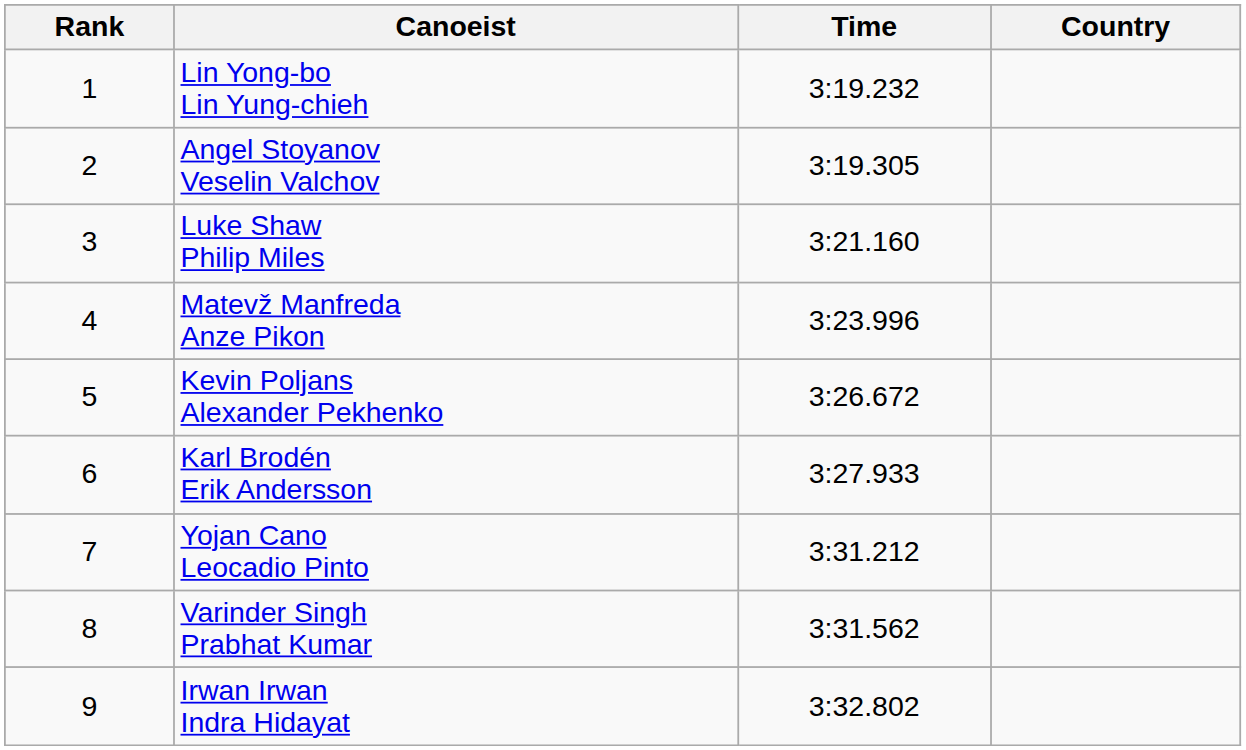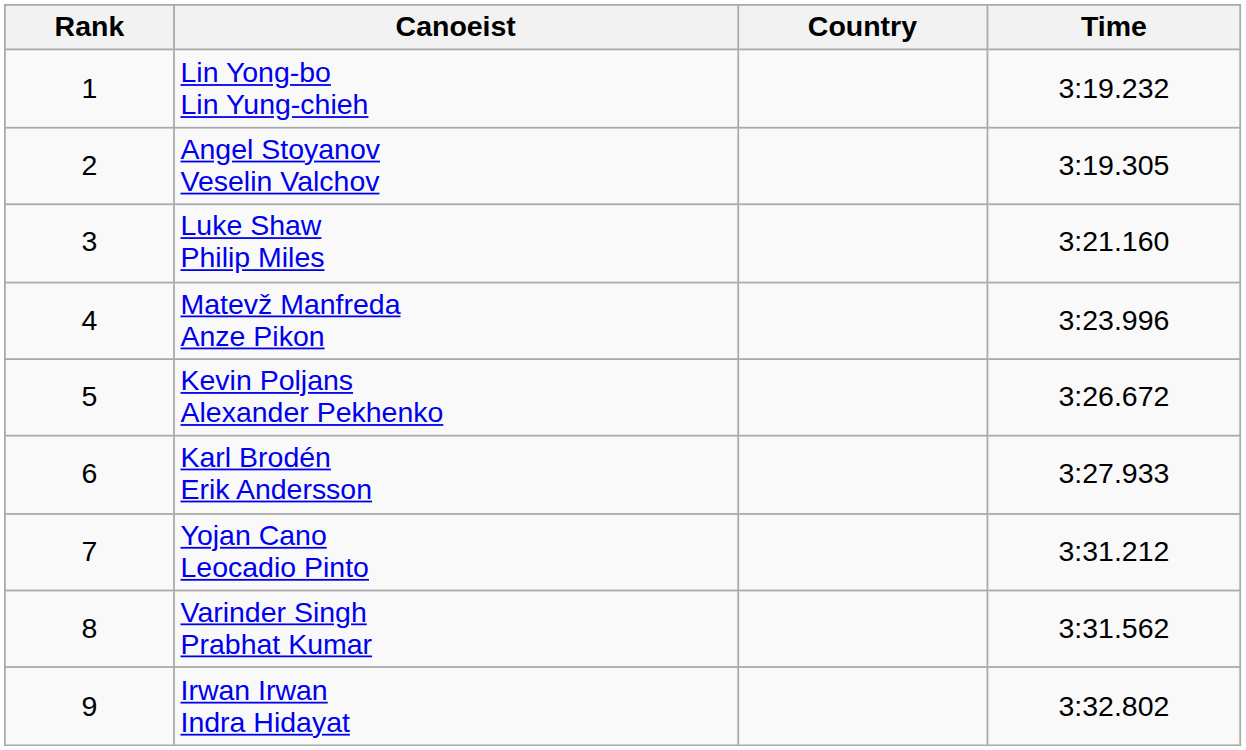 <table class="wikitable" style="text-align:center;width: 55%">
 <tr>
 <th>Rank</th>
 <th>Canoeist</th>
+<th>Country</th>
 <th>Time</th>
-<th>Country</th>
 </tr>
 <tr>
 <td>1</td>
 <td align="left"><a href='#'>Lin Yong-bo</a><br><a href='#'>Lin Yung-chieh</a></td>
+<td align="left"></td>
 <td>3:19.232</td>
-<td align="left"></td>
 </tr>
 <tr>
 <td>2</td>
 <td align="left"><a href='#'>Angel Stoyanov</a><br><a href='#'>Veselin Valchov</a></td>
+<td align="left"></td>
 <td>3:19.305</td>
-<td align="left"></td>
 </tr>
 <tr>
 <td>3</td>
 <td align="left"><a href='#'>Luke Shaw</a><br><a href='#'>Philip Miles</a></td>
+<td align="left"></td>
 <td>3:21.160</td>
-<td align="left"></td>
 </tr>
 <tr>
 <td>4</td>
 <td align="left"><a href='#'>Matevž Manfreda</a><br><a href='#'>Anze Pikon</a></td>
+<td align="left"></td>
 <td>3:23.996</td>
-<td align="left"></td>
 </tr>
 <tr>
 <td>5</td>
 <td align="left"><a href='#'>Kevin Poljans</a><br><a href='#'>Alexander Pekhenko</a></td>
+<td align="left"></td>
 <td>3:26.672</td>
-<td align="left"></td>
 </tr>
 <tr>
 <td>6</td>
 <td align="left"><a href='#'>Karl Brodén</a><br><a href='#'>Erik Andersson</a></td>
+<td align="left"></td>
 <td>3:27.933</td>
-<td align="left"></td>
 </tr>
 <tr>
 <td>7</td>
 <td align="left"><a href='#'>Yojan Cano</a><br><a href='#'>Leocadio Pinto</a></td>
+<td align="left"></td>
 <td>3:31.212</td>
-<td align="left"></td>
 </tr>
 <tr>
 <td>8</td>
 <td align="left"><a href='#'>Varinder Singh</a><br><a href='#'>Prabhat Kumar</a></td>
+<td align="left"></td>
 <td>3:31.562</td>
-<td align="left"></td>
 </tr>
 <tr>
 <td>9</td>
 <td align="left"><a href='#'>Irwan Irwan</a><br><a href='#'>Indra Hidayat</a></td>
+<td align="left"></td>
 <td>3:32.802</td>
-<td align="left"></td>
 </tr>
 </table>
